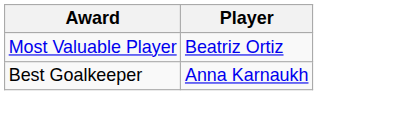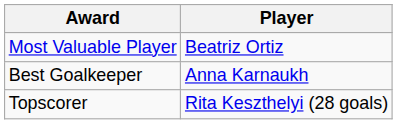 <table class="wikitable">
 <tr>
 <th>Award</th>
 <th>Player</th>
 </tr>
 <tr>
 <td><a href='#'>Most Valuable Player</a></td>
 <td> <a href='#'>Beatriz Ortiz</a></td>
 </tr>
 <tr>
 <td>Best Goalkeeper</td>
 <td> <a href='#'>Anna Karnaukh</a></td>
 </tr>
+<tr>
+<td>Topscorer</td>
+<td> <a href='#'>Rita Keszthelyi</a> (28 goals)</td>
+</tr>
 </table>
